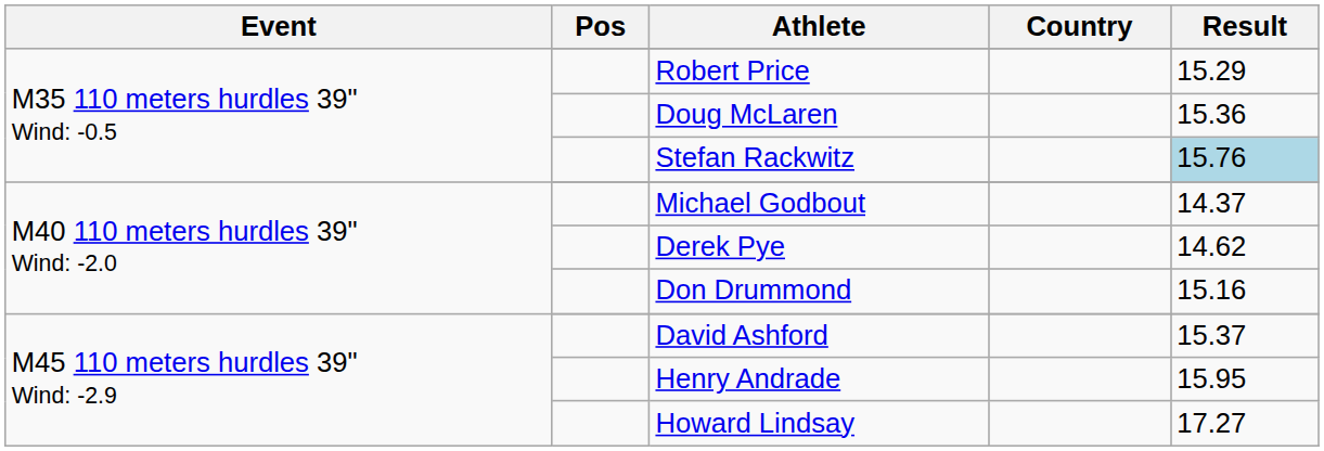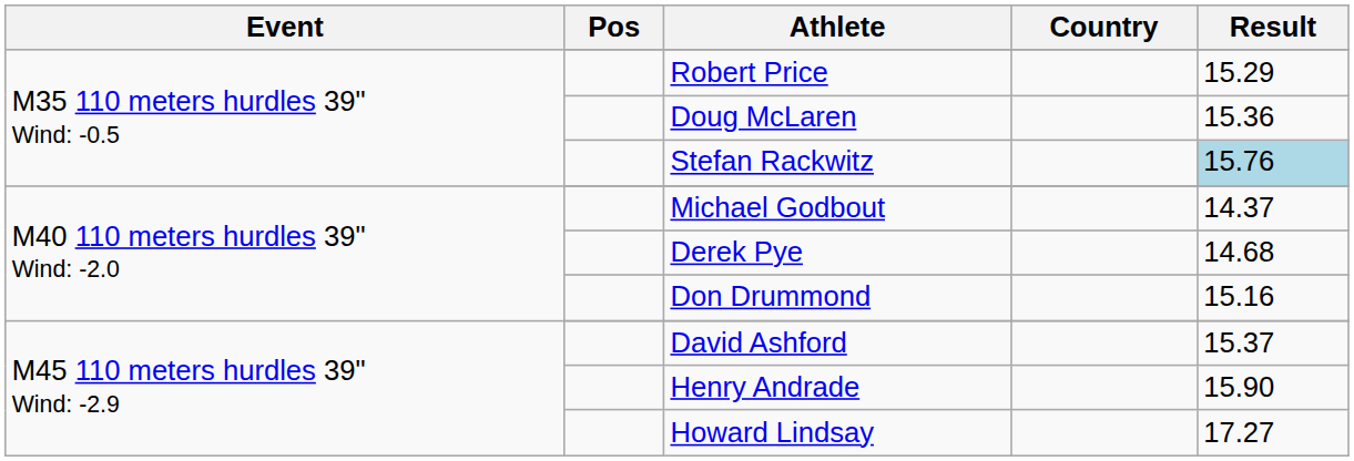 <table class="wikitable" style="width:60%;">
 <tr>
 <th>Event</th>
 <th>Pos</th>
 <th>Athlete</th>
 <th>Country</th>
 <th>Result</th>
 </tr>
 <tr>
 <td rowspan="4">M35 <a href='#'>110 meters hurdles</a> 39"<br><small>Wind: -0.5</small></td>
 </tr>
 <tr>
 <td align=center></td>
 <td align=left><a href='#'>Robert Price</a></td>
 <td align=left></td>
 <td>15.29</td>
 </tr>
 <tr>
 <td align=center></td>
 <td align=left><a href='#'>Doug McLaren</a></td>
 <td align=left></td>
 <td>15.36</td>
 </tr>
 <tr>
 <td align=center></td>
 <td align=left><a href='#'>Stefan Rackwitz</a></td>
 <td align=left></td>
 <td style="background: lightblue;">15.76</td>
 </tr>
 <tr>
 <td rowspan="4">M40 <a href='#'>110 meters hurdles</a> 39"<br><small>Wind: -2.0</small></td>
 </tr>
 <tr>
 <td align=center></td>
 <td align=left><a href='#'>Michael Godbout</a></td>
 <td align=left></td>
 <td>14.37</td>
 </tr>
 <tr>
 <td align=center></td>
 <td align=left><a href='#'>Derek Pye</a></td>
 <td align=left></td>
-<td>14.62</td>
+<td>14.68</td>
 </tr>
 <tr>
 <td align=center></td>
 <td align=left><a href='#'>Don Drummond</a></td>
 <td align=left></td>
 <td>15.16</td>
 </tr>
 <tr>
 <td rowspan="4">M45 <a href='#'>110 meters hurdles</a> 39"<br><small>Wind: -2.9</small></td>
 </tr>
 <tr>
 <td align=center></td>
 <td align=left><a href='#'>David Ashford</a></td>
 <td align=left></td>
 <td>15.37</td>
 </tr>
 <tr>
 <td align=center></td>
 <td align=left><a href='#'>Henry Andrade</a></td>
 <td align=left></td>
-<td>15.95</td>
+<td>15.90</td>
 </tr>
 <tr>
 <td align=center></td>
 <td align=left><a href='#'>Howard Lindsay</a></td>
 <td align=left></td>
 <td>17.27</td>
 </tr>
 </table>
